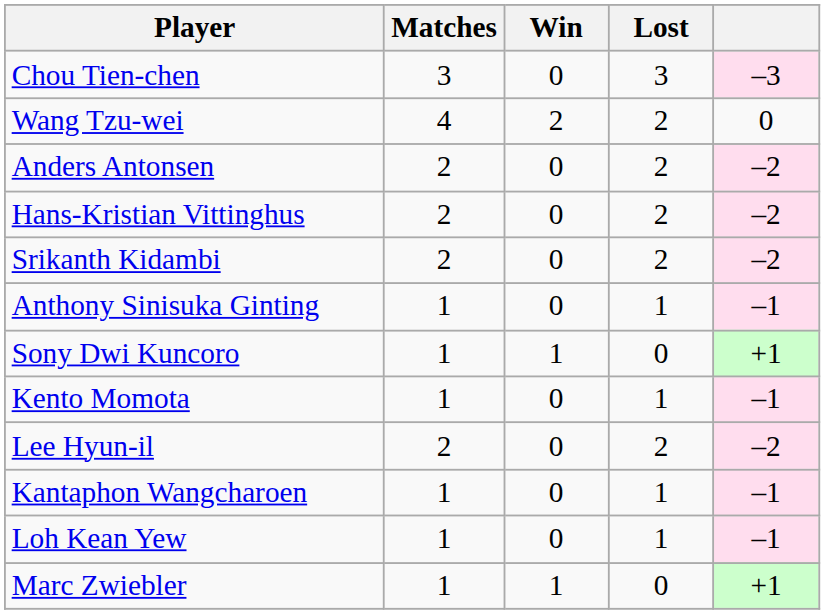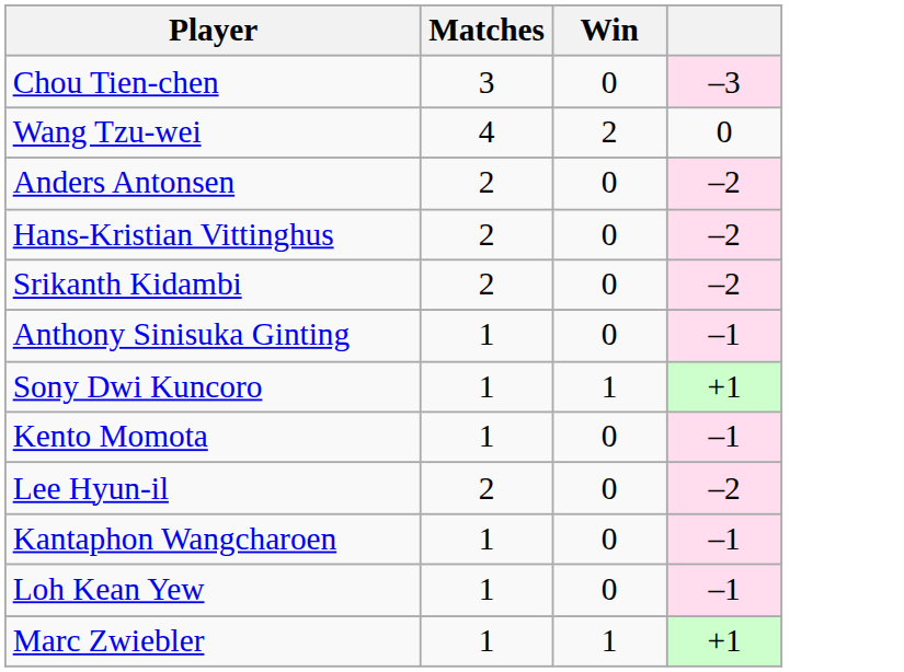 <table class="sortable wikitable" style="text-align:center">
 <tr>
 <th width="200">Player</th>
 <th width="50">Matches</th>
 <th width="50">Win</th>
-<th width="50">Lost</th>
 <th width="50"></th>
 </tr>
 <tr>
 <td align="left"> <a href='#'>Chou Tien-chen</a></td>
 <td>3</td>
 <td>0</td>
-<td>3</td>
 <td bgcolor="#ffddee">–3</td>
 </tr>
 <tr>
 <td align="left"> <a href='#'>Wang Tzu-wei</a></td>
 <td>4</td>
-<td>2</td>
 <td>2</td>
 <td>0</td>
 </tr>
 <tr>
 <td align="left"> <a href='#'>Anders Antonsen</a></td>
 <td>2</td>
 <td>0</td>
-<td>2</td>
 <td bgcolor="#ffddee">–2</td>
 </tr>
 <tr>
 <td align="left"> <a href='#'>Hans-Kristian Vittinghus</a></td>
 <td>2</td>
 <td>0</td>
-<td>2</td>
 <td bgcolor="#ffddee">–2</td>
 </tr>
 <tr>
 <td align="left"> <a href='#'>Srikanth Kidambi</a></td>
 <td>2</td>
 <td>0</td>
-<td>2</td>
 <td bgcolor="#ffddee">–2</td>
 </tr>
 <tr>
 <td align="left"> <a href='#'>Anthony Sinisuka Ginting</a></td>
 <td>1</td>
 <td>0</td>
-<td>1</td>
 <td bgcolor="#ffddee">–1</td>
 </tr>
 <tr>
 <td align="left"> <a href='#'>Sony Dwi Kuncoro</a></td>
 <td>1</td>
 <td>1</td>
-<td>0</td>
 <td bgcolor="#ccffcc">+1</td>
 </tr>
 <tr>
 <td align="left"> <a href='#'>Kento Momota</a></td>
 <td>1</td>
 <td>0</td>
-<td>1</td>
 <td bgcolor="#ffddee">–1</td>
 </tr>
 <tr>
 <td align="left"> <a href='#'>Lee Hyun-il</a></td>
 <td>2</td>
 <td>0</td>
-<td>2</td>
 <td bgcolor="#ffddee">–2</td>
 </tr>
 <tr>
 <td align="left"> <a href='#'>Kantaphon Wangcharoen</a></td>
 <td>1</td>
 <td>0</td>
-<td>1</td>
 <td bgcolor="#ffddee">–1</td>
 </tr>
 <tr>
 <td align="left"> <a href='#'>Loh Kean Yew</a></td>
 <td>1</td>
 <td>0</td>
-<td>1</td>
 <td bgcolor="#ffddee">–1</td>
 </tr>
 <tr>
 <td align="left"> <a href='#'>Marc Zwiebler</a></td>
 <td>1</td>
 <td>1</td>
-<td>0</td>
 <td bgcolor="#ccffcc">+1</td>
 </tr>
 </table>
